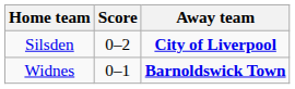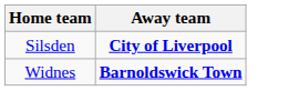 <table class="wikitable" style="text-align: center">
 <tr>
 <th>Home team</th>
-<th>Score</th>
 <th>Away team</th>
 </tr>
 <tr>
 <td><a href='#'>Silsden</a></td>
-<td>0–2</td>
 <td><strong><a href='#'>City of Liverpool</a></strong></td>
 </tr>
 <tr>
 <td><a href='#'>Widnes</a></td>
-<td>0–1</td>
 <td><strong><a href='#'>Barnoldswick Town</a></strong></td>
 </tr>
 </table>
